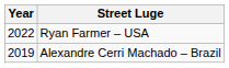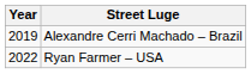 <table class="wikitable">
 <tr>
 <th>Year</th>
 <th>Street Luge</th>
 </tr>
 <tr>
+<td>2019</td>
+<td>Alexandre Cerri Machado – Brazil</td>
+</tr>
+<tr>
 <td>2022</td>
 <td>Ryan Farmer – USA</td>
 </tr>
-<tr>
-<td>2019</td>
-<td>Alexandre Cerri Machado – Brazil</td>
-</tr>
 </table>
